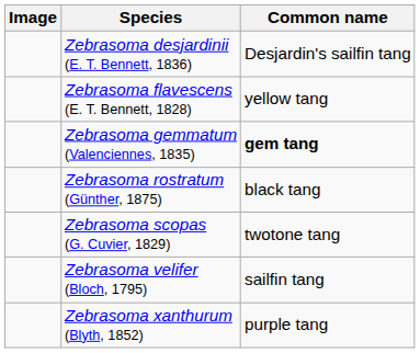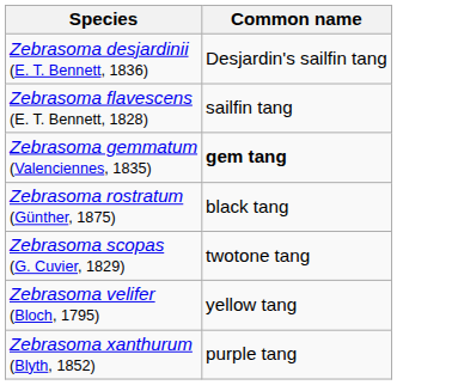 <table class="wikitable">
 <tr>
-<th>Image</th>
 <th>Species</th>
 <th>Common name</th>
 </tr>
 <tr>
-<td></td>
 <td><em><a href='#'>Zebrasoma desjardinii</a></em><br><small>(<a href='#'>E. T. Bennett</a>, 1836)</small></td>
 <td>Desjardin's sailfin tang</td>
 </tr>
 <tr>
-<td></td>
 <td><em><a href='#'>Zebrasoma flavescens</a></em><br><small>(E. T. Bennett, 1828)</small></td>
-<td>yellow tang</td>
+<td>sailfin tang</td>
 </tr>
 <tr>
-<td></td>
 <td><em><a href='#'>Zebrasoma gemmatum</a></em><br><small>(<a href='#'>Valenciennes</a>, 1835)</small></td>
 <td><strong>gem tang</strong></td>
 </tr>
 <tr>
-<td></td>
 <td><em><a href='#'>Zebrasoma rostratum</a></em><br><small>(<a href='#'>Günther</a>, 1875)</small></td>
 <td>black tang</td>
 </tr>
 <tr>
-<td></td>
 <td><em><a href='#'>Zebrasoma scopas</a></em><br><small>(<a href='#'>G. Cuvier</a>, 1829)</small></td>
 <td>twotone tang</td>
 </tr>
 <tr>
-<td></td>
 <td><em><a href='#'>Zebrasoma velifer</a></em><br><small>(<a href='#'>Bloch</a>, 1795)</small></td>
-<td>sailfin tang</td>
+<td>yellow tang</td>
 </tr>
 <tr>
-<td></td>
 <td><em><a href='#'>Zebrasoma xanthurum</a></em><br><small>(<a href='#'>Blyth</a>, 1852)</small></td>
 <td>purple tang</td>
 </tr>
 </table>
